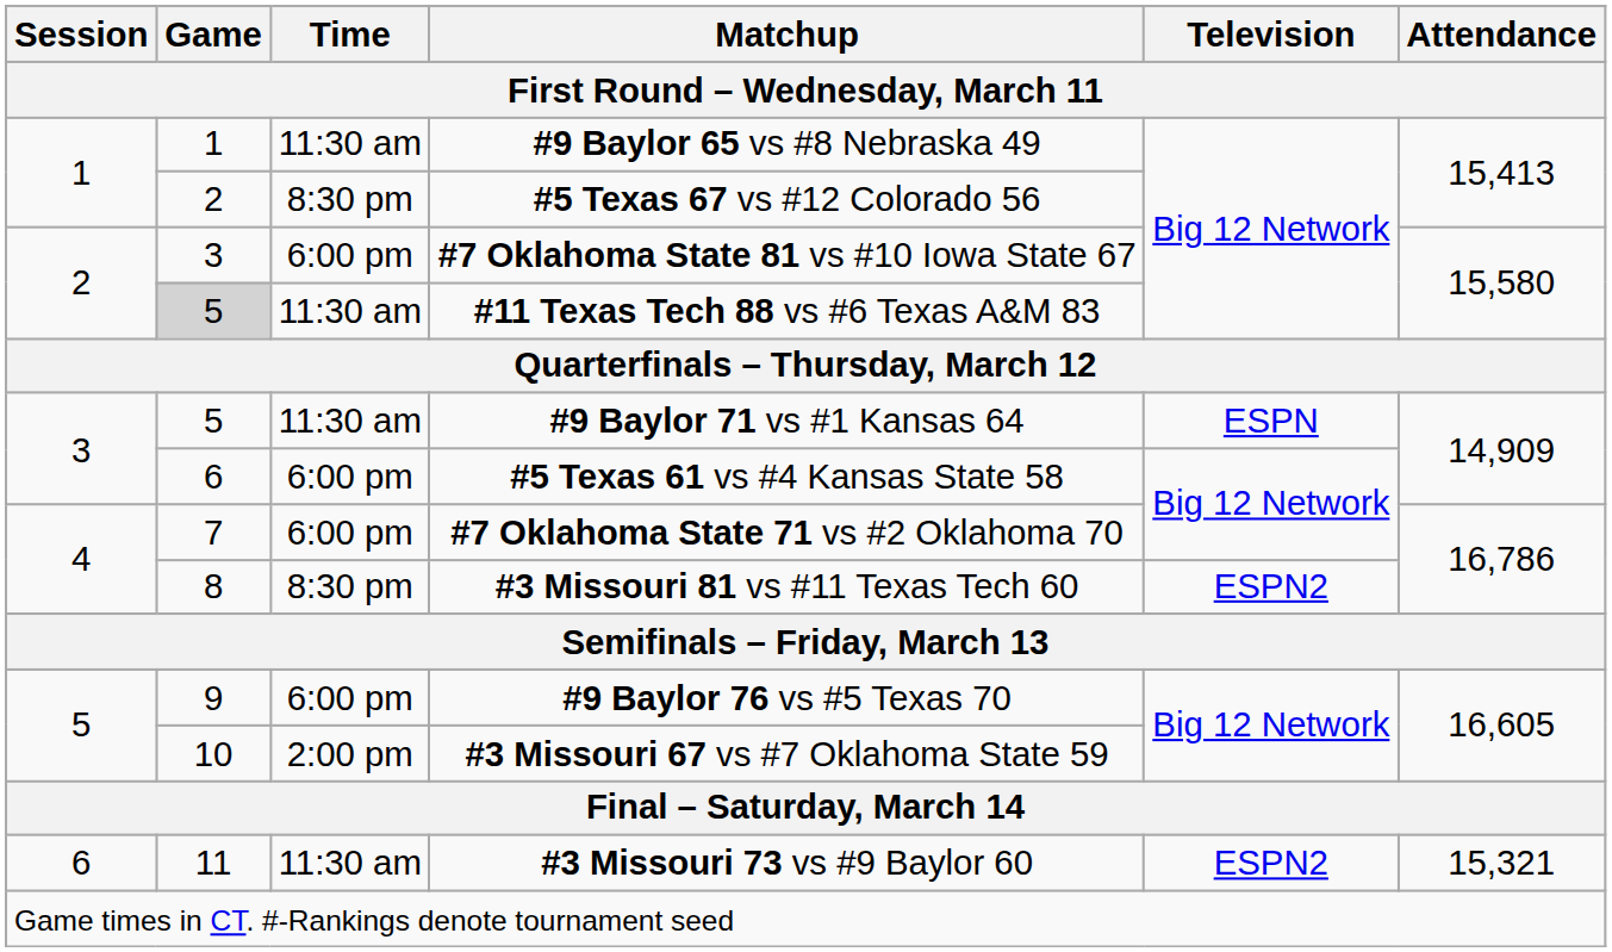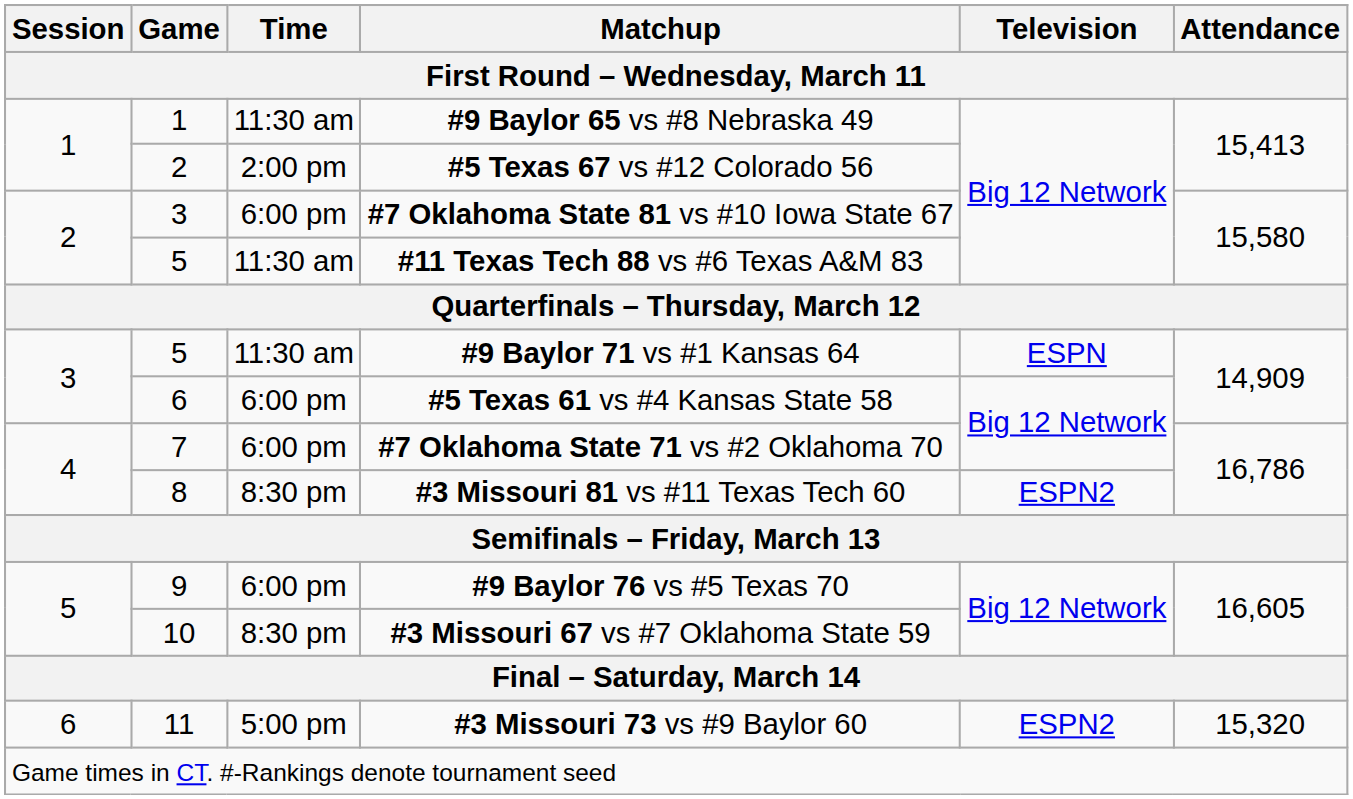 <table class="wikitable" style="white-space:nowrap; font-size:90%;text-align:center">
 <tr>
 <th>Session</th>
 <th>Game</th>
 <th>Time</th>
 <th>Matchup</th>
 <th>Television</th>
 <th>Attendance</th>
 </tr>
 <tr>
 <th colspan=6>First Round – Wednesday, March 11</th>
 </tr>
 <tr>
 <td rowspan=2>1</td>
 <td>1</td>
 <td>11:30 am</td>
 <td><strong>#9 Baylor 65</strong> vs #8 Nebraska 49</td>
 <td rowspan=4><a href='#'>Big 12 Network</a></td>
 <td rowspan=2>15,413</td>
 </tr>
 <tr>
 <td>2</td>
-<td>8:30 pm</td>
+<td>2:00 pm</td>
 <td><strong>#5 Texas 67</strong> vs #12 Colorado 56</td>
 </tr>
 <tr>
 <td rowspan=2>2</td>
 <td>3</td>
 <td>6:00 pm</td>
 <td><strong>#7 Oklahoma State 81</strong> vs #10 Iowa State 67</td>
 <td rowspan=2>15,580</td>
 </tr>
 <tr>
-<td style="background: lightgrey;">5</td>
+<td>5</td>
 <td>11:30 am</td>
 <td><strong>#11 Texas Tech 88</strong> vs #6 Texas A&M 83</td>
 </tr>
 <tr>
 <th colspan=6>Quarterfinals – Thursday, March 12</th>
 </tr>
 <tr>
 <td rowspan=2>3</td>
 <td>5</td>
 <td>11:30 am</td>
 <td><strong>#9 Baylor 71</strong> vs #1 Kansas 64</td>
 <td><a href='#'>ESPN</a></td>
 <td rowspan=2>14,909</td>
 </tr>
 <tr>
 <td>6</td>
 <td>6:00 pm</td>
 <td><strong>#5 Texas 61</strong> vs #4 Kansas State 58</td>
 <td rowspan=2><a href='#'>Big 12 Network</a></td>
 </tr>
 <tr>
 <td rowspan=2>4</td>
 <td>7</td>
 <td>6:00 pm</td>
 <td><strong>#7 Oklahoma State 71</strong> vs #2 Oklahoma 70</td>
 <td rowspan=2>16,786</td>
 </tr>
 <tr>
 <td>8</td>
 <td>8:30 pm</td>
 <td><strong>#3 Missouri 81</strong> vs #11 Texas Tech 60</td>
 <td><a href='#'>ESPN2</a></td>
 </tr>
 <tr>
 <th colspan=6>Semifinals – Friday, March 13</th>
 </tr>
 <tr>
 <td rowspan=2>5</td>
 <td>9</td>
 <td>6:00 pm</td>
 <td><strong>#9 Baylor 76</strong> vs #5 Texas 70</td>
 <td rowspan=2><a href='#'>Big 12 Network</a></td>
 <td rowspan=2>16,605</td>
 </tr>
 <tr>
 <td>10</td>
-<td>2:00 pm</td>
+<td>8:30 pm</td>
 <td><strong>#3 Missouri 67</strong> vs #7 Oklahoma State 59</td>
 </tr>
 <tr>
 <th colspan=6>Final – Saturday, March 14</th>
 </tr>
 <tr>
 <td>6</td>
 <td>11</td>
-<td>11:30 am</td>
+<td>5:00 pm</td>
 <td><strong>#3 Missouri 73</strong> vs #9 Baylor 60</td>
 <td><a href='#'>ESPN2</a></td>
-<td>15,321</td>
+<td>15,320</td>
 </tr>
 <tr align=left>
 <td colspan=6><small>Game times in <a href='#'>CT</a>. #-Rankings denote tournament seed</small></td>
 </tr>
 </table>
